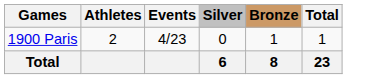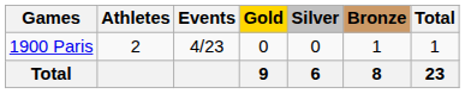 <table class="wikitable sortable" style="text-align:center">
 <tr>
 <th>Games</th>
 <th>Athletes</th>
 <th>Events</th>
+<th style="background-color:gold;">Gold</th>
 <th style="background-color:silver;">Silver</th>
 <th style="background-color:#c96;">Bronze</th>
 <th>Total</th>
 </tr>
 <tr>
 <td align=left><a href='#'>1900 Paris</a></td>
 <td>2</td>
 <td>4/23</td>
 <td>0</td>
+<td>0</td>
 <td>1</td>
 <td>1</td>
 </tr>
 <tr>
 <th>Total</th>
 <th></th>
 <th></th>
+<th>9</th>
 <th>6</th>
 <th>8</th>
 <th>23</th>
 </tr>
 </table>
